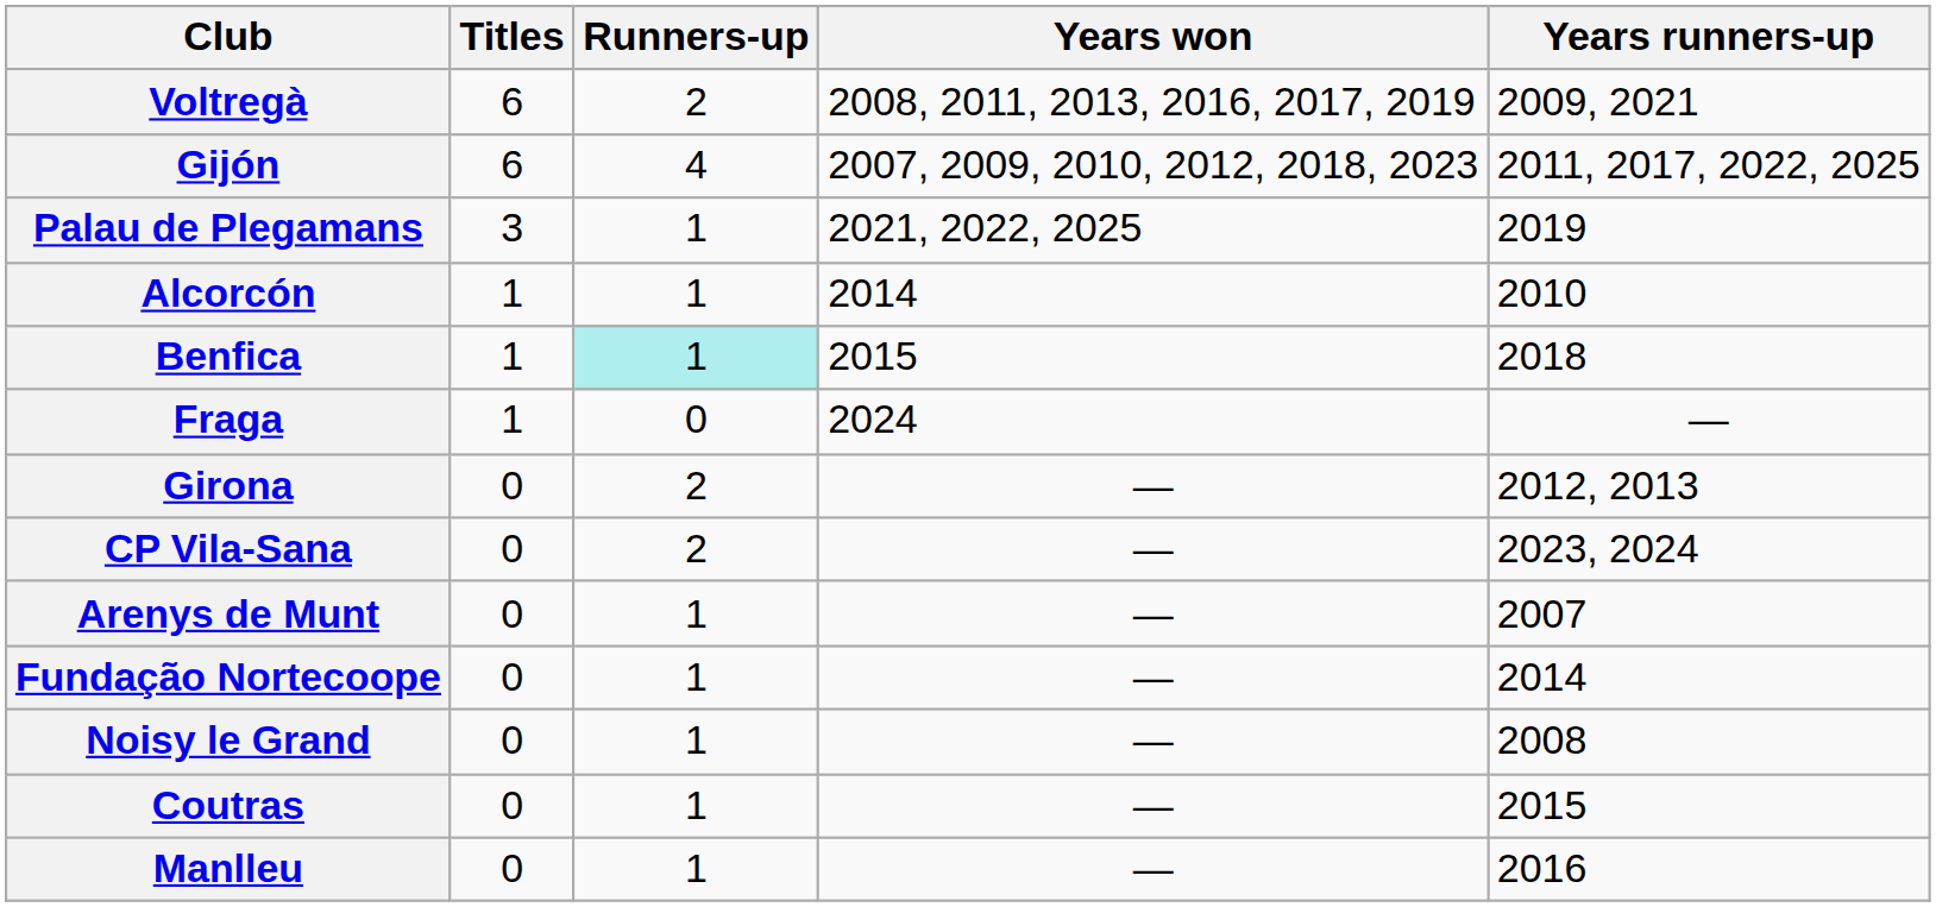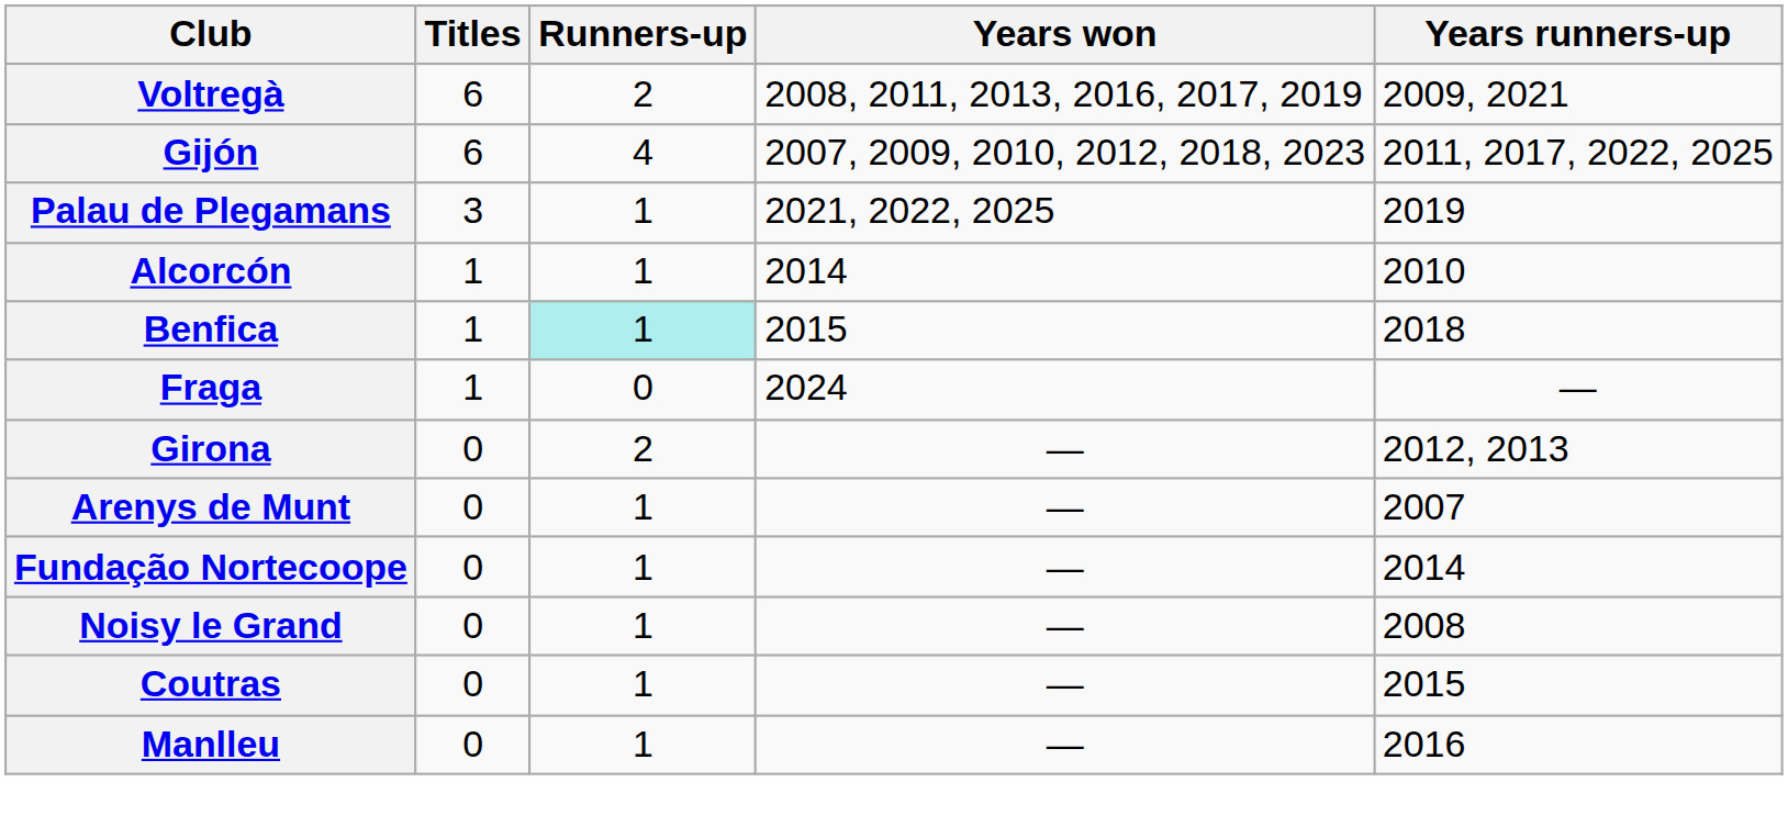 <table class="wikitable sortable plainrowheaders">
 <tr>
 <th>Club</th>
 <th>Titles</th>
 <th>Runners-up</th>
 <th>Years won</th>
 <th>Years runners-up</th>
 </tr>
 <tr>
 <th scope="row"> <a href='#'>Voltregà</a></th>
 <td align="center">6</td>
 <td align="center">2</td>
 <td>2008, 2011, 2013, 2016, 2017, 2019</td>
 <td>2009, 2021</td>
 </tr>
 <tr>
 <th scope="row"> <a href='#'>Gijón</a></th>
 <td align="center">6</td>
 <td align="center">4</td>
 <td>2007, 2009, 2010, 2012, 2018, 2023</td>
 <td>2011, 2017, 2022, 2025</td>
 </tr>
 <tr>
 <th scope="row"> <a href='#'>Palau de Plegamans</a></th>
 <td align="center">3</td>
 <td align="center">1</td>
 <td>2021, 2022, 2025</td>
 <td>2019</td>
 </tr>
 <tr>
 <th scope="row"> <a href='#'>Alcorcón</a></th>
 <td align="center">1</td>
 <td align="center">1</td>
 <td>2014</td>
 <td>2010</td>
 </tr>
 <tr>
 <th scope="row"> <a href='#'>Benfica</a></th>
 <td align="center">1</td>
 <td align="center" style="background: paleturquoise;">1</td>
 <td>2015</td>
 <td>2018</td>
 </tr>
 <tr>
 <th scope="row"> <a href='#'>Fraga</a></th>
 <td align="center">1</td>
 <td align="center">0</td>
 <td>2024</td>
 <td align="center">—</td>
 </tr>
 <tr>
 <th scope="row"> <a href='#'>Girona</a></th>
 <td align="center">0</td>
 <td align="center">2</td>
 <td align="center">—</td>
 <td>2012, 2013</td>
 </tr>
 <tr>
-<th scope="row"> <a href='#'>CP Vila-Sana</a></th>
-<td align="center">0</td>
-<td align="center">2</td>
-<td align="center">—</td>
-<td>2023, 2024</td>
-</tr>
-<tr>
 <th scope="row"> <a href='#'>Arenys de Munt</a></th>
 <td align="center">0</td>
 <td align="center">1</td>
 <td align="center">—</td>
 <td>2007</td>
 </tr>
 <tr>
 <th scope="row"> <a href='#'>Fundação Nortecoope</a></th>
 <td align="center">0</td>
 <td align="center">1</td>
 <td align="center">—</td>
 <td>2014</td>
 </tr>
 <tr>
 <th scope="row"> <a href='#'>Noisy le Grand</a></th>
 <td align="center">0</td>
 <td align="center">1</td>
 <td align="center">—</td>
 <td>2008</td>
 </tr>
 <tr>
 <th scope="row"> <a href='#'>Coutras</a></th>
 <td align="center">0</td>
 <td align="center">1</td>
 <td align="center">—</td>
 <td>2015</td>
 </tr>
 <tr>
 <th scope="row"> <a href='#'>Manlleu</a></th>
 <td align="center">0</td>
 <td align="center">1</td>
 <td align="center">—</td>
 <td>2016</td>
 </tr>
 </table>
